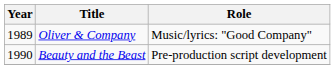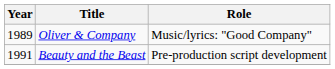 <table class="wikitable">
 <tr>
 <th>Year</th>
 <th>Title</th>
 <th>Role</th>
 </tr>
 <tr>
 <td>1989</td>
 <td><em><a href='#'>Oliver & Company</a></em></td>
 <td>Music/lyrics: "Good Company"</td>
 </tr>
 <tr>
-<td>1990</td>
+<td>1991</td>
 <td><em><a href='#'>Beauty and the Beast</a></em></td>
 <td>Pre-production script development</td>
 </tr>
 <tr>
 </tr>
 </table>
